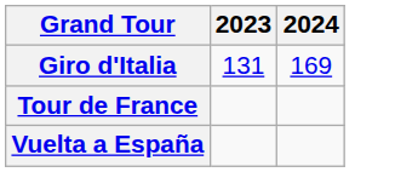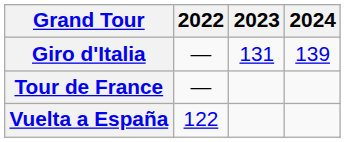 <table class="wikitable plainrowheaders">
 <tr>
 <th scope="col"><a href='#'>Grand Tour</a></th>
+<th scope="col">2022</th>
 <th scope="col">2023</th>
 <th>2024</th>
 </tr>
 <tr style="text-align:center;">
 <th scope="row"> <a href='#'>Giro d'Italia</a></th>
+<td>—</td>
 <td><a href='#'>131</a></td>
-<td><a href='#'>169</a></td>
+<td><a href='#'>139</a></td>
 </tr>
 <tr style="text-align:center;">
 <th scope="row"> <a href='#'>Tour de France</a></th>
+<td>—</td>
 <td></td>
 <td></td>
 </tr>
 <tr style="text-align:center;">
 <th scope="row"> <a href='#'>Vuelta a España</a></th>
+<td><a href='#'>122</a></td>
 <td></td>
 <td></td>
 </tr>
 </table>
